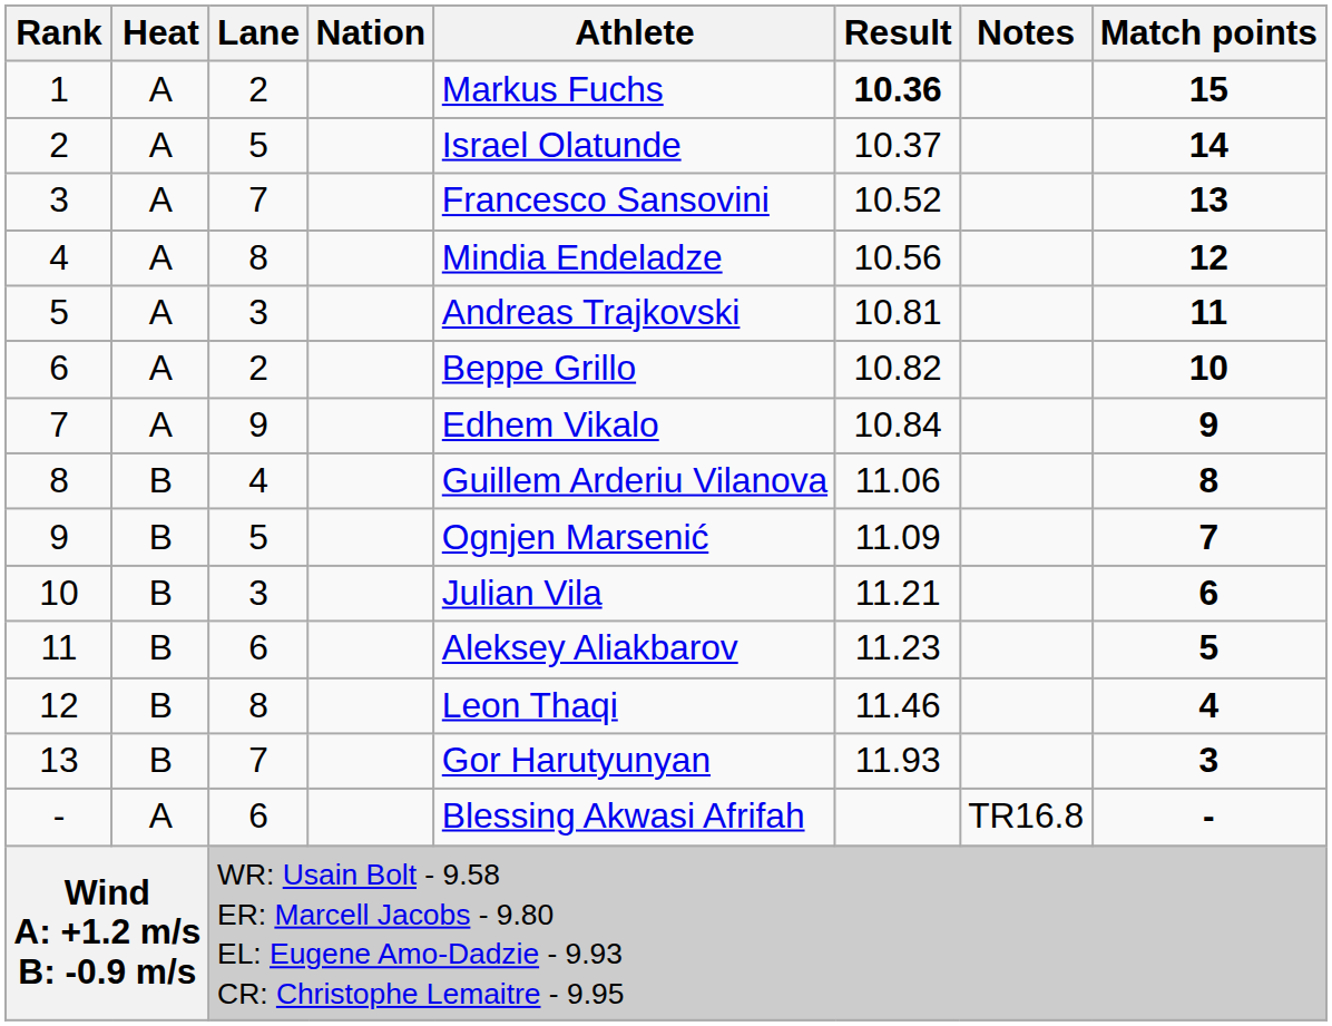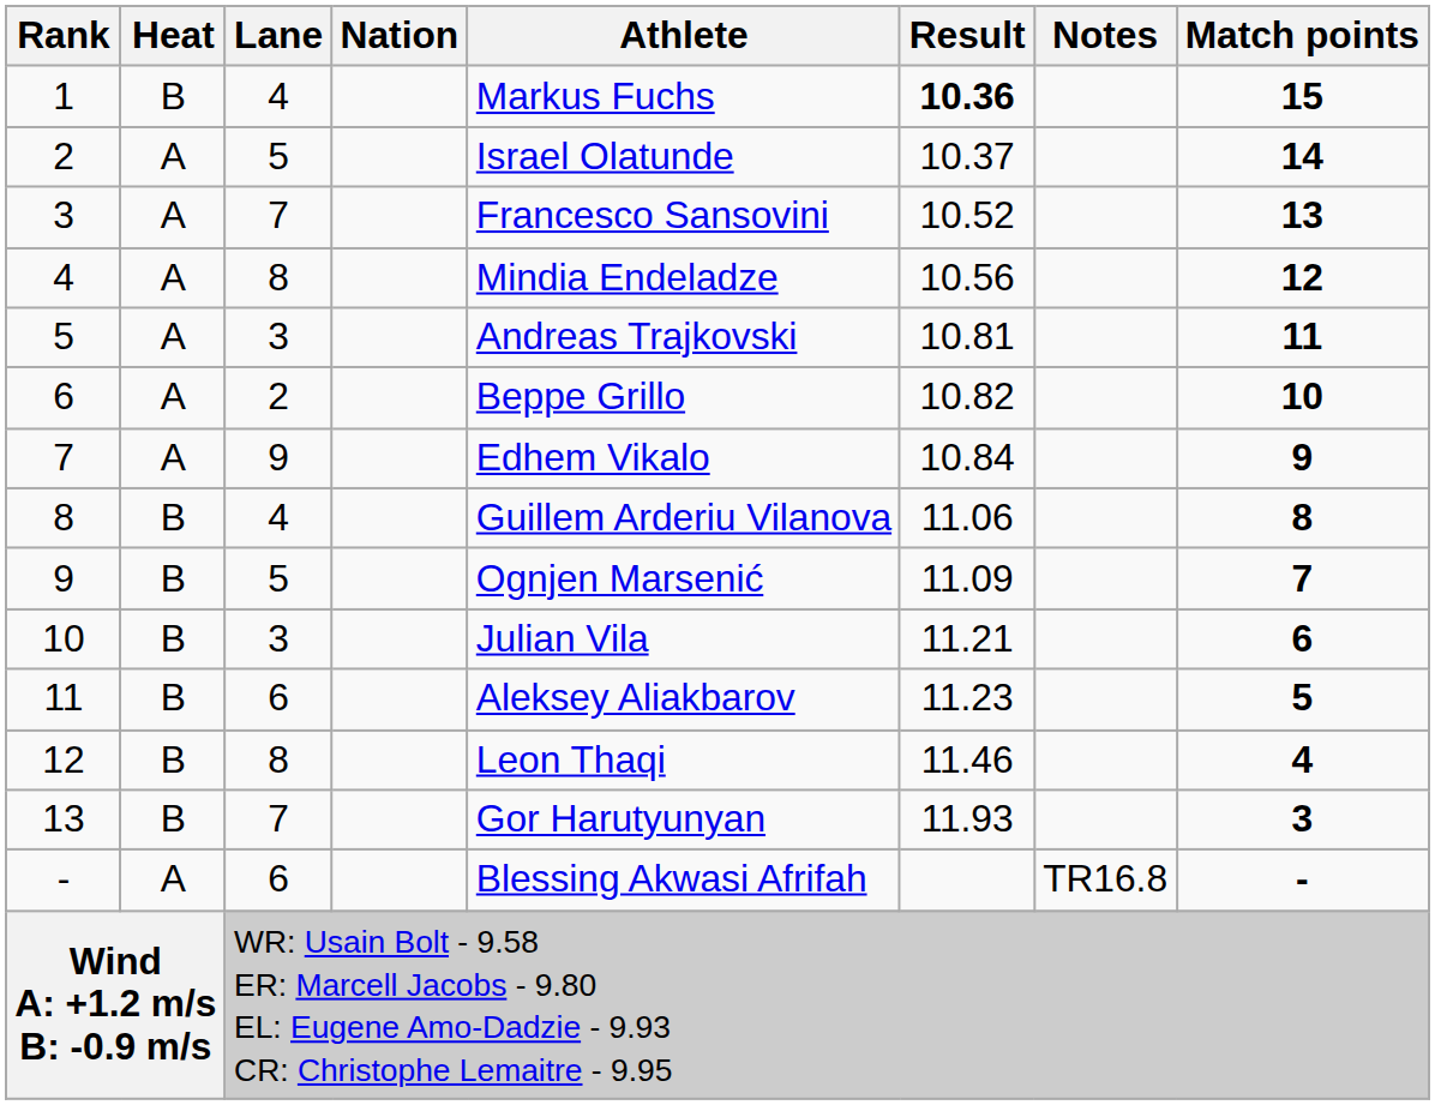 <table class="wikitable sortable" style="text-align:left;">
 <tr>
 <th>Rank</th>
 <th>Heat</th>
 <th>Lane</th>
 <th>Nation</th>
 <th>Athlete</th>
 <th>Result</th>
 <th>Notes</th>
 <th>Match points</th>
 </tr>
 <tr>
 <td align=center>1</td>
-<td align=center>A</td>
-<td align=center>2</td>
+<td align=center>B</td>
+<td align=center>4</td>
 <td></td>
 <td><a href='#'>Markus Fuchs</a></td>
 <td align=center><strong>10.36</strong></td>
 <td></td>
 <td align=center><strong>15</strong></td>
 </tr>
 <tr>
 <td align=center>2</td>
 <td align=center>A</td>
 <td align=center>5</td>
 <td></td>
 <td><a href='#'>Israel Olatunde</a></td>
 <td align=center>10.37</td>
 <td></td>
 <td align=center><strong>14</strong></td>
 </tr>
 <tr>
 <td align=center>3</td>
 <td align=center>A</td>
 <td align=center>7</td>
 <td></td>
 <td><a href='#'>Francesco Sansovini</a></td>
 <td align=center>10.52</td>
 <td></td>
 <td align=center><strong>13</strong></td>
 </tr>
 <tr>
 <td align=center>4</td>
 <td align=center>A</td>
 <td align=center>8</td>
 <td></td>
 <td><a href='#'>Mindia Endeladze</a></td>
 <td align=center>10.56</td>
 <td align=center></td>
 <td align=center><strong>12</strong></td>
 </tr>
 <tr>
 <td align=center>5</td>
 <td align=center>A</td>
 <td align=center>3</td>
 <td></td>
 <td><a href='#'>Andreas Trajkovski</a></td>
 <td align=center>10.81</td>
 <td></td>
 <td align=center><strong>11</strong></td>
 </tr>
 <tr>
 <td align=center>6</td>
 <td align=center>A</td>
 <td align=center>2</td>
 <td></td>
 <td><a href='#'>Beppe Grillo</a></td>
 <td align=center>10.82</td>
 <td></td>
 <td align=center><strong>10</strong></td>
 </tr>
 <tr>
 <td align=center>7</td>
 <td align=center>A</td>
 <td align=center>9</td>
 <td></td>
 <td><a href='#'>Edhem Vikalo</a></td>
 <td align=center>10.84</td>
 <td align=center></td>
 <td align=center><strong>9</strong></td>
 </tr>
 <tr>
 <td align=center>8</td>
 <td align=center>B</td>
 <td align=center>4</td>
 <td></td>
 <td><a href='#'>Guillem Arderiu Vilanova</a></td>
 <td align=center>11.06</td>
 <td align=center></td>
 <td align=center><strong>8</strong></td>
 </tr>
 <tr>
 <td align=center>9</td>
 <td align=center>B</td>
 <td align=center>5</td>
 <td></td>
 <td><a href='#'>Ognjen Marsenić</a></td>
 <td align=center>11.09</td>
 <td align=center></td>
 <td align=center><strong>7</strong></td>
 </tr>
 <tr>
 <td align=center>10</td>
 <td align=center>B</td>
 <td align=center>3</td>
 <td></td>
 <td><a href='#'>Julian Vila</a></td>
 <td align=center>11.21</td>
 <td align=center></td>
 <td align=center><strong>6</strong></td>
 </tr>
 <tr>
 <td align=center>11</td>
 <td align=center>B</td>
 <td align=center>6</td>
 <td></td>
 <td><a href='#'>Aleksey Aliakbarov</a></td>
 <td align=center>11.23</td>
 <td></td>
 <td align=center><strong>5</strong></td>
 </tr>
 <tr>
 <td align=center>12</td>
 <td align=center>B</td>
 <td align=center>8</td>
 <td></td>
 <td><a href='#'>Leon Thaqi</a></td>
 <td align=center>11.46</td>
 <td align=center></td>
 <td align=center><strong>4</strong></td>
 </tr>
 <tr>
 <td align=center>13</td>
 <td align=center>B</td>
 <td align=center>7</td>
 <td></td>
 <td><a href='#'>Gor Harutyunyan</a></td>
 <td align=center>11.93</td>
 <td align=center></td>
 <td align=center><strong>3</strong></td>
 </tr>
 <tr>
 <td align=center>-</td>
 <td align=center>A</td>
 <td align=center>6</td>
 <td></td>
 <td><a href='#'>Blessing Akwasi Afrifah</a></td>
 <td align=center></td>
 <td align=center>TR16.8</td>
 <td align=center><strong>-</strong></td>
 </tr>
 <tr>
 <th colspan="2">Wind<br>A: +1.2 m/s<br>B: -0.9 m/s</th>
 <td colspan="6" bgcolor="#cccccc"><small>WR:   <a href='#'>Usain Bolt</a> - 9.58<br>ER:  <a href='#'>Marcell Jacobs</a> - 9.80<br></small><small>EL:   <a href='#'>Eugene Amo-Dadzie</a> - 9.93<br>CR:  <a href='#'>Christophe Lemaitre</a> - 9.95</small></td>
 </tr>
 </table>
